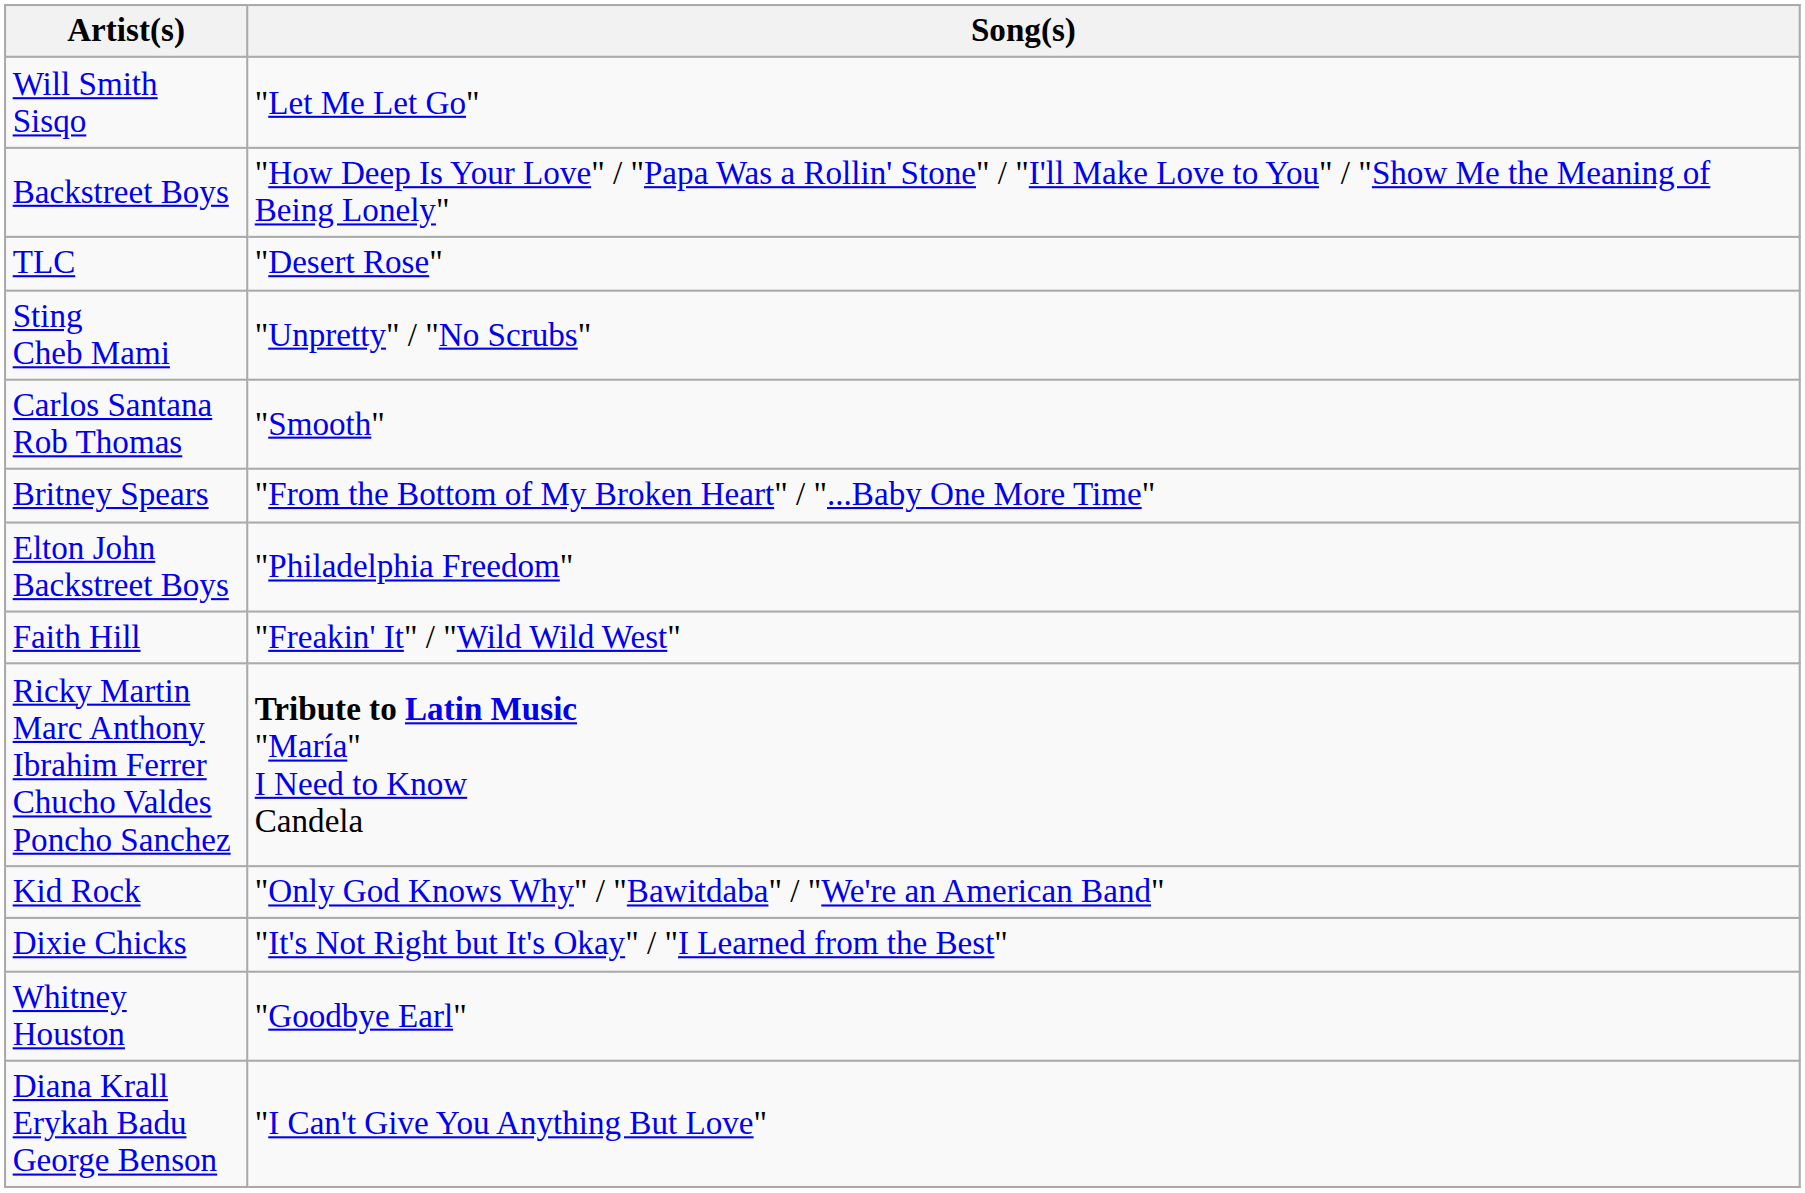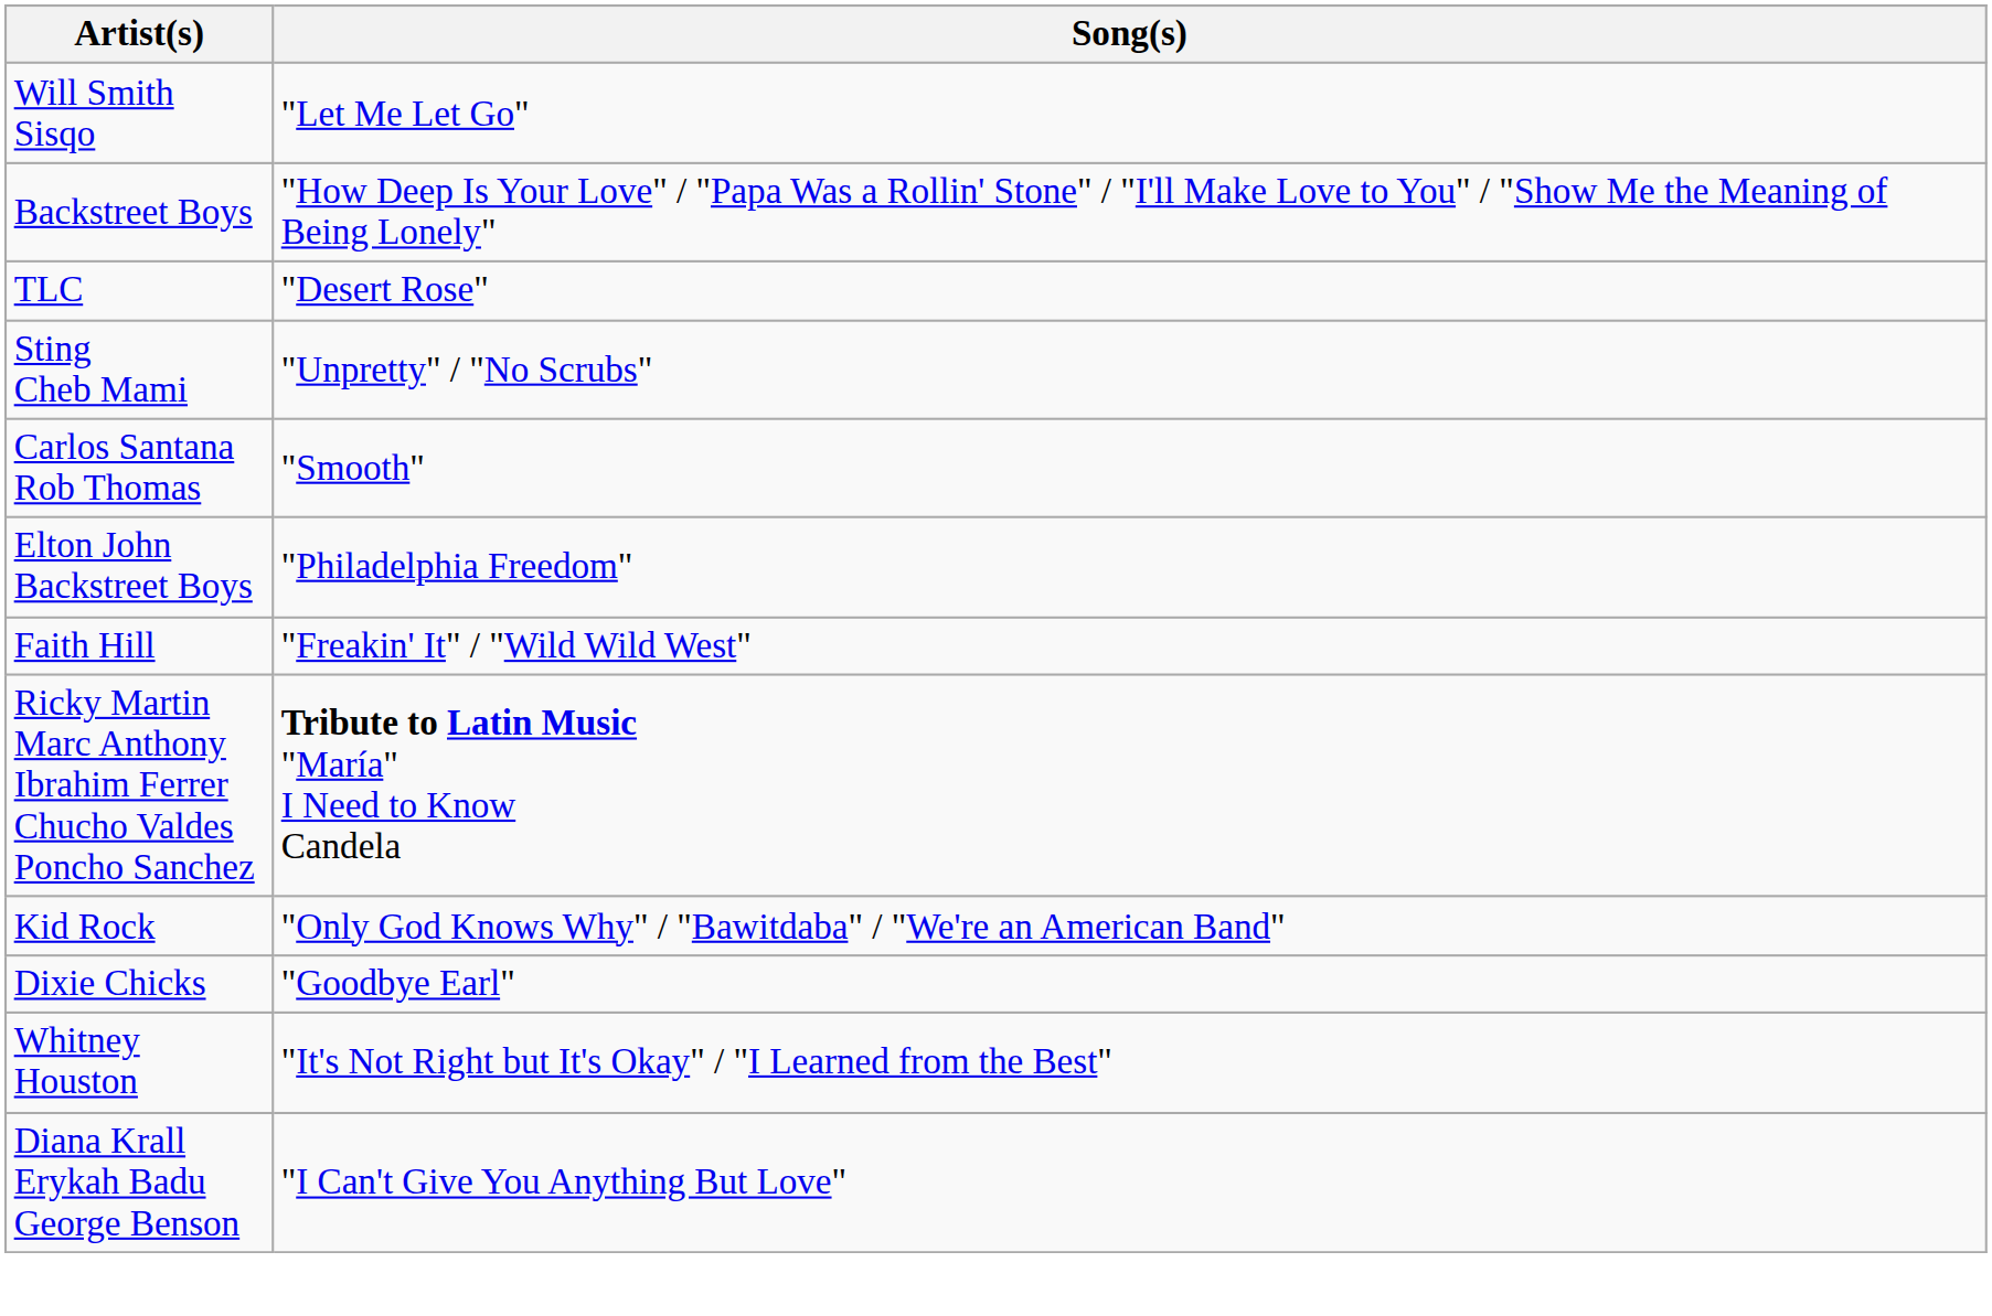 <table class="wikitable plainrowheaders">
 <tr>
 <th scope="col">Artist(s)</th>
 <th scope="col">Song(s)</th>
 </tr>
 <tr>
 <td scope="row"><a href='#'>Will Smith</a><br><a href='#'>Sisqo</a></td>
 <td>"<a href='#'>Let Me Let Go</a>"</td>
 </tr>
 <tr>
 <td scope="row"><a href='#'>Backstreet Boys</a></td>
 <td>"<a href='#'>How Deep Is Your Love</a>" / "<a href='#'>Papa Was a Rollin' Stone</a>" / "<a href='#'>I'll Make Love to You</a>" / "<a href='#'>Show Me the Meaning of Being Lonely</a>"</td>
 </tr>
 <tr>
 <td scope="row"><a href='#'>TLC</a></td>
 <td>"<a href='#'>Desert Rose</a>"</td>
 </tr>
 <tr>
 <td scope="row"><a href='#'>Sting</a><br><a href='#'>Cheb Mami</a></td>
 <td>"<a href='#'>Unpretty</a>" / "<a href='#'>No Scrubs</a>"</td>
 </tr>
 <tr>
 <td scope="row"><a href='#'>Carlos Santana</a><br><a href='#'>Rob Thomas</a></td>
 <td>"<a href='#'>Smooth</a>"</td>
 </tr>
 <tr>
-<td scope="row"><a href='#'>Britney Spears</a></td>
-<td>"<a href='#'>From the Bottom of My Broken Heart</a>" / "<a href='#'>...Baby One More Time</a>"</td>
-</tr>
-<tr>
 <td scope="row"><a href='#'>Elton John</a><br><a href='#'>Backstreet Boys</a></td>
 <td>"<a href='#'>Philadelphia Freedom</a>"</td>
 </tr>
 <tr>
 <td scope="row"><a href='#'>Faith Hill</a></td>
 <td>"<a href='#'>Freakin' It</a>" / "<a href='#'>Wild Wild West</a>"</td>
 </tr>
 <tr>
 <td scope="row"><a href='#'>Ricky Martin</a><br><a href='#'>Marc Anthony</a><br><a href='#'>Ibrahim Ferrer</a><br><a href='#'>Chucho Valdes</a><br><a href='#'>Poncho Sanchez</a><br></td>
 <td><strong>Tribute to <a href='#'>Latin Music</a></strong><br> "<a href='#'>María</a>"<br> <a href='#'>I Need to Know</a><br>Candela</td>
 </tr>
 <tr>
 <td scope="row"><a href='#'>Kid Rock</a></td>
 <td>"<a href='#'>Only God Knows Why</a>" / "<a href='#'>Bawitdaba</a>" / "<a href='#'>We're an American Band</a>"</td>
 </tr>
 <tr>
 <td scope="row"><a href='#'>Dixie Chicks</a></td>
-<td>"<a href='#'>It's Not Right but It's Okay</a>" / "<a href='#'>I Learned from the Best</a>"</td>
+<td>"<a href='#'>Goodbye Earl</a>"</td>
 </tr>
 <tr>
 <td scope="row"><a href='#'>Whitney Houston</a></td>
-<td>"<a href='#'>Goodbye Earl</a>"</td>
+<td>"<a href='#'>It's Not Right but It's Okay</a>" / "<a href='#'>I Learned from the Best</a>"</td>
 </tr>
 <tr>
 <td scope="row"><a href='#'>Diana Krall</a><br><a href='#'>Erykah Badu</a><br><a href='#'>George Benson</a></td>
 <td>"<a href='#'>I Can't Give You Anything But Love</a>"</td>
 </tr>
 </table>
